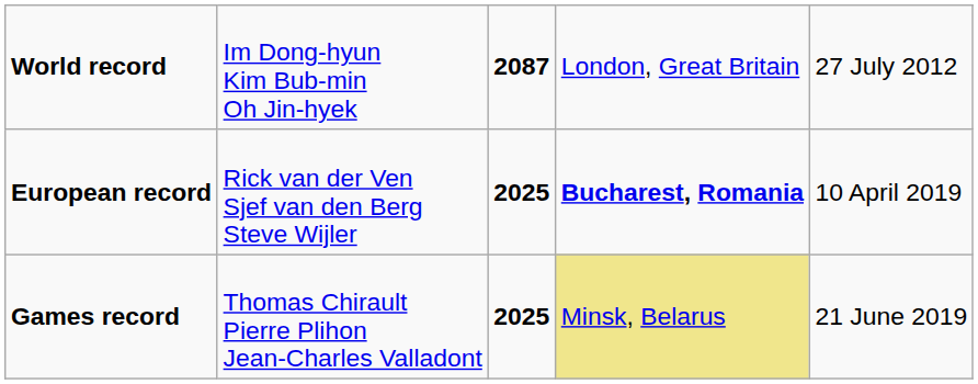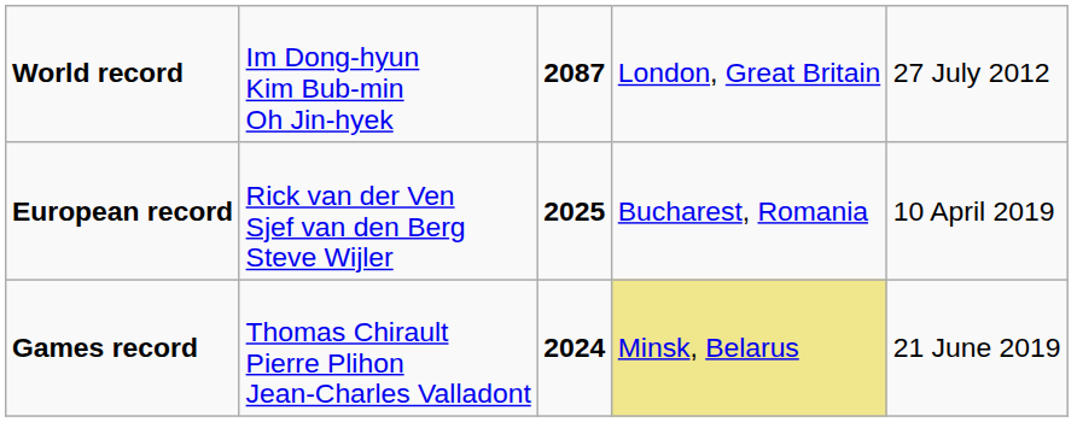 <table class="wikitable">
 <tr>
 <td><strong>World record</strong></td>
 <td><br><a href='#'>Im Dong-hyun</a><br><a href='#'>Kim Bub-min</a><br><a href='#'>Oh Jin-hyek</a></td>
 <td><strong>2087</strong></td>
 <td><a href='#'>London</a>, <a href='#'>Great Britain</a></td>
 <td>27 July 2012</td>
 </tr>
 <tr>
 <td><strong>European record</strong></td>
 <td><br><a href='#'>Rick van der Ven</a><br><a href='#'>Sjef van den Berg</a><br><a href='#'>Steve Wijler</a></td>
 <td><strong>2025</strong></td>
-<td><strong><a href='#'>Bucharest</a>, <a href='#'>Romania</a></strong></td>
+<td><a href='#'>Bucharest</a>, <a href='#'>Romania</a></td>
 <td>10 April 2019</td>
 </tr>
 <tr>
 <td><strong>Games record</strong></td>
 <td><br><a href='#'>Thomas Chirault</a><br><a href='#'>Pierre Plihon</a><br><a href='#'>Jean-Charles Valladont</a></td>
-<td><strong>2025</strong></td>
+<td><strong>2024</strong></td>
 <td style="background: khaki;"><a href='#'>Minsk</a>, <a href='#'>Belarus</a></td>
 <td>21 June 2019</td>
 </tr>
 </table>
